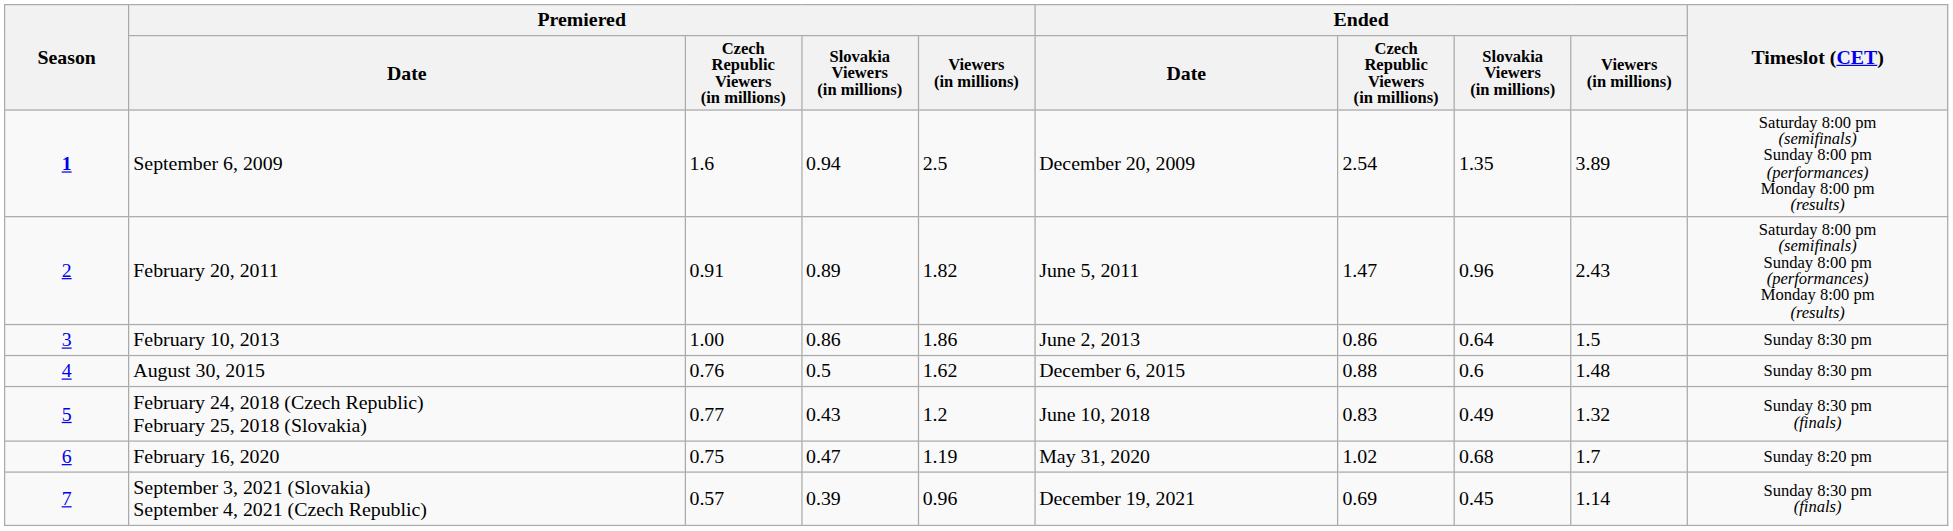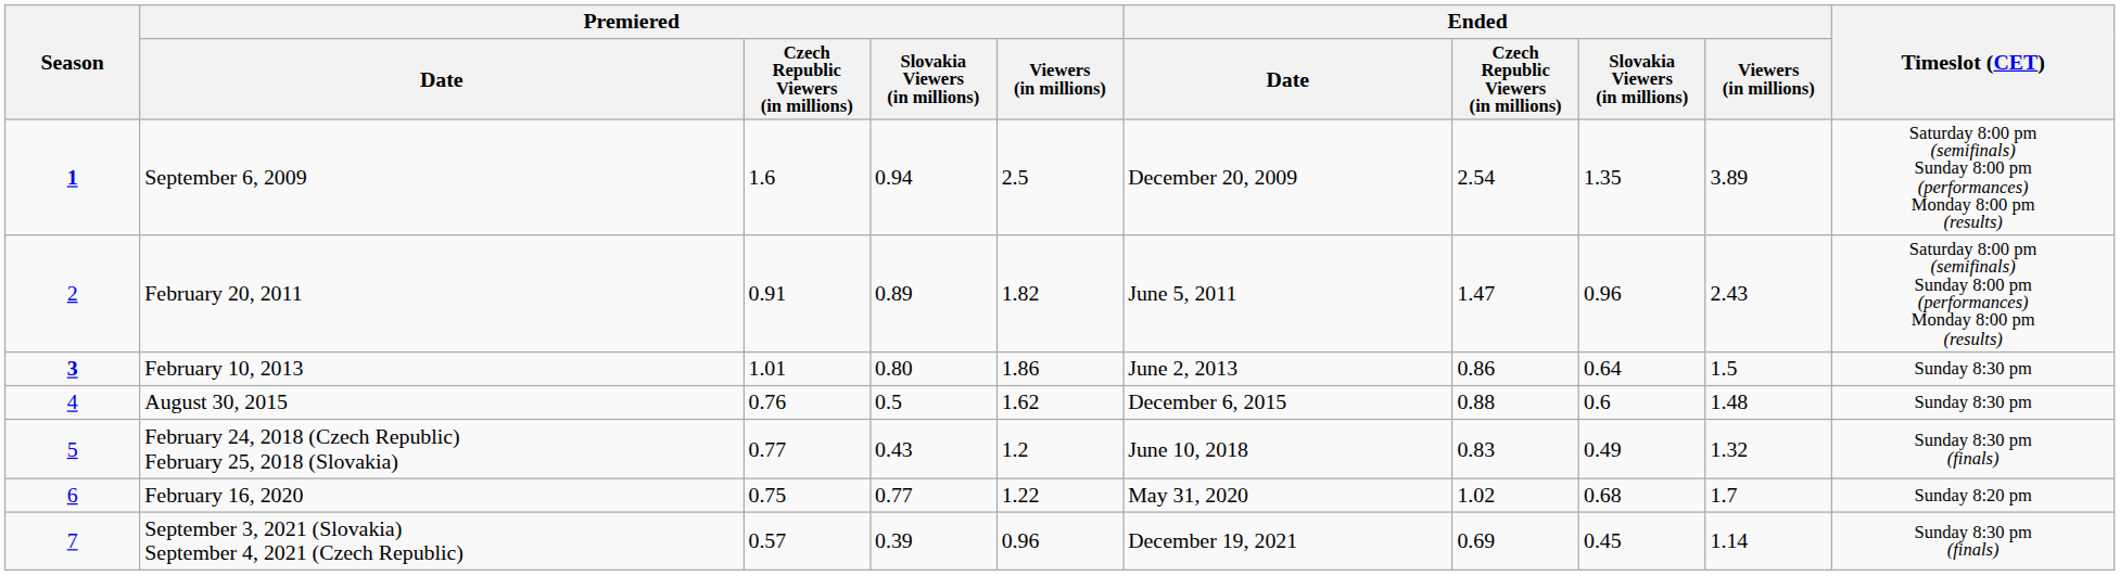 <table class="wikitable">
 <tr>
 <th rowspan=2>Season</th>
 <th colspan=4>Premiered</th>
 <th colspan=4>Ended</th>
 <th rowspan=2>Timeslot (<a href='#'>CET</a>)</th>
 </tr>
 <tr>
 <th>Date</th>
 <th span style="width:6%; font-size:smaller; font-weight:bold; line-height:100%;">Czech Republic<br>Viewers<br>(in millions)</th>
 <th span style="width:6%; font-size:smaller; font-weight:bold; line-height:100%;">Slovakia<br>Viewers<br>(in millions)</th>
 <th span style="width:6%; font-size:smaller; font-weight:bold; line-height:100%;">Viewers<br>(in millions)</th>
 <th>Date</th>
 <th span style="width:6%; font-size:smaller; font-weight:bold; line-height:100%;">Czech Republic<br>Viewers<br>(in millions)</th>
 <th span style="width:6%; font-size:smaller; font-weight:bold; line-height:100%;">Slovakia<br>Viewers<br>(in millions)</th>
 <th span style="width:6%; font-size:smaller; font-weight:bold; line-height:100%;">Viewers<br>(in millions)</th>
 </tr>
 <tr>
 <td style="text-align:center"><strong><a href='#'>1</a></strong></td>
 <td>September 6, 2009</td>
 <td>1.6</td>
 <td>0.94</td>
 <td>2.5</td>
 <td>December 20, 2009</td>
 <td>2.54</td>
 <td>1.35</td>
 <td>3.89</td>
 <td style="font-size: smaller;text-align:center;line-height: 100%">Saturday 8:00 pm<br><em>(semifinals)</em><br> Sunday 8:00 pm<br><em>(performances)</em><br> Monday 8:00 pm<br><em>(results)</em></td>
 </tr>
 <tr>
 <td style="text-align:center"><a href='#'>2</a></td>
 <td>February 20, 2011</td>
 <td>0.91</td>
 <td>0.89</td>
 <td>1.82</td>
 <td>June 5, 2011</td>
 <td>1.47</td>
 <td>0.96</td>
 <td>2.43</td>
 <td style="font-size: smaller;text-align:center;line-height: 100%">Saturday 8:00 pm<br><em>(semifinals)</em><br> Sunday 8:00 pm<br><em>(performances)</em><br> Monday 8:00 pm<br><em>(results)</em></td>
 </tr>
 <tr>
-<td style="text-align:center"><a href='#'>3</a></td>
+<td style="text-align:center"><strong><a href='#'>3</a></strong></td>
 <td>February 10, 2013</td>
-<td>1.00</td>
-<td>0.86</td>
+<td>1.01</td>
+<td>0.80</td>
 <td>1.86</td>
 <td>June 2, 2013</td>
 <td>0.86</td>
 <td>0.64</td>
 <td>1.5</td>
 <td style="font-size: smaller;text-align:center;line-height: 100%">Sunday 8:30 pm</td>
 </tr>
 <tr>
 <td style="text-align:center"><a href='#'>4</a></td>
 <td>August 30, 2015</td>
 <td>0.76</td>
 <td>0.5</td>
 <td>1.62</td>
 <td>December 6, 2015</td>
 <td>0.88</td>
 <td>0.6</td>
 <td>1.48</td>
 <td style="font-size: smaller;text-align:center;line-height: 100%">Sunday 8:30 pm</td>
 </tr>
 <tr>
 <td style="text-align:center"><a href='#'>5</a></td>
 <td>February 24, 2018 (Czech Republic)<br>February 25, 2018 (Slovakia)</td>
 <td>0.77</td>
 <td>0.43</td>
 <td>1.2</td>
 <td>June 10, 2018</td>
 <td>0.83</td>
 <td>0.49</td>
 <td>1.32</td>
 <td style="font-size: smaller;text-align:center;line-height: 100%">Sunday 8:30 pm<br><em>(finals)</em></td>
 </tr>
 <tr>
 <td style="text-align:center"><a href='#'>6</a></td>
 <td>February 16, 2020</td>
 <td>0.75</td>
-<td>0.47</td>
-<td>1.19</td>
+<td>0.77</td>
+<td>1.22</td>
 <td>May 31, 2020</td>
 <td>1.02</td>
 <td>0.68</td>
 <td>1.7</td>
 <td style="font-size: smaller;text-align:center;line-height: 100%">Sunday 8:20 pm</td>
 </tr>
 <tr>
 <td style="text-align:center"><a href='#'>7</a></td>
 <td>September 3, 2021 (Slovakia)<br>September 4, 2021 (Czech Republic)</td>
 <td>0.57</td>
 <td>0.39</td>
 <td>0.96</td>
 <td>December 19, 2021</td>
 <td>0.69</td>
 <td>0.45</td>
 <td>1.14</td>
 <td style="font-size: smaller;text-align:center;line-height: 100%">Sunday 8:30 pm<br><em>(finals)</em></td>
 </tr>
 </table>
